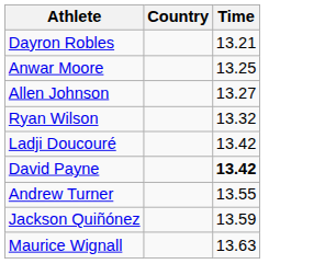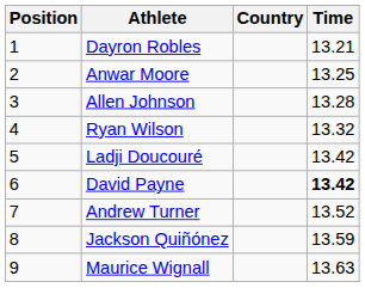 <table class="wikitable">
 <tr>
+<th>Position</th>
 <th>Athlete</th>
 <th>Country</th>
 <th>Time</th>
 </tr>
 <tr>
+<td>1</td>
 <td><a href='#'>Dayron Robles</a></td>
 <td></td>
 <td>13.21</td>
 </tr>
 <tr>
+<td>2</td>
 <td><a href='#'>Anwar Moore</a></td>
 <td></td>
 <td>13.25</td>
 </tr>
 <tr>
+<td>3</td>
 <td><a href='#'>Allen Johnson</a></td>
 <td></td>
-<td>13.27</td>
+<td>13.28</td>
 </tr>
 <tr>
+<td>4</td>
 <td><a href='#'>Ryan Wilson</a></td>
 <td></td>
 <td>13.32</td>
 </tr>
 <tr>
+<td>5</td>
 <td><a href='#'>Ladji Doucouré</a></td>
 <td></td>
 <td>13.42</td>
 </tr>
 <tr>
+<td>6</td>
 <td><a href='#'>David Payne</a></td>
 <td></td>
 <td><strong>13.42</strong></td>
 </tr>
 <tr>
+<td>7</td>
 <td><a href='#'>Andrew Turner</a></td>
 <td></td>
-<td>13.55</td>
+<td>13.52</td>
 </tr>
 <tr>
+<td>8</td>
 <td><a href='#'>Jackson Quiñónez</a></td>
 <td></td>
 <td>13.59</td>
 </tr>
 <tr>
+<td>9</td>
 <td><a href='#'>Maurice Wignall</a></td>
 <td></td>
 <td>13.63</td>
 </tr>
 </table>
